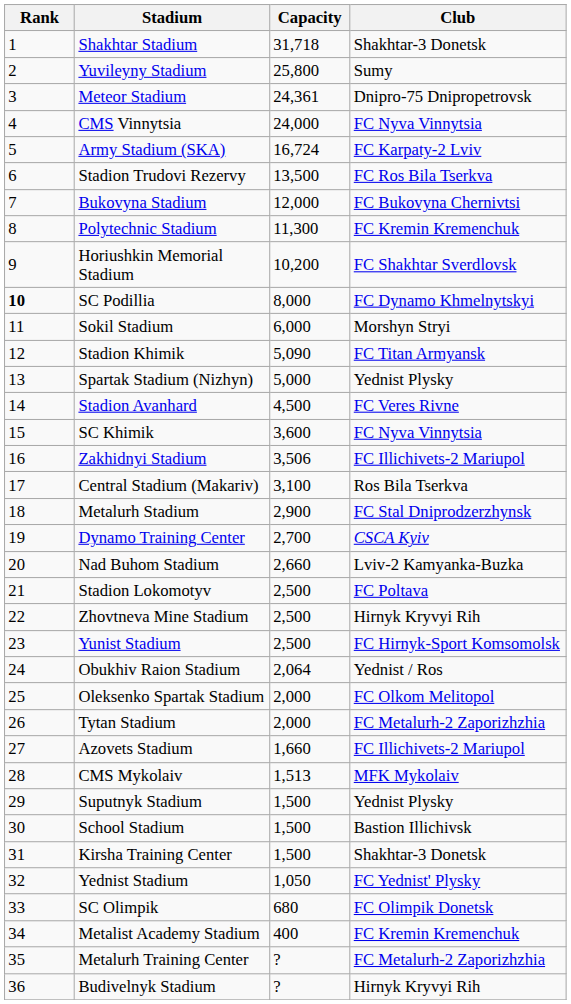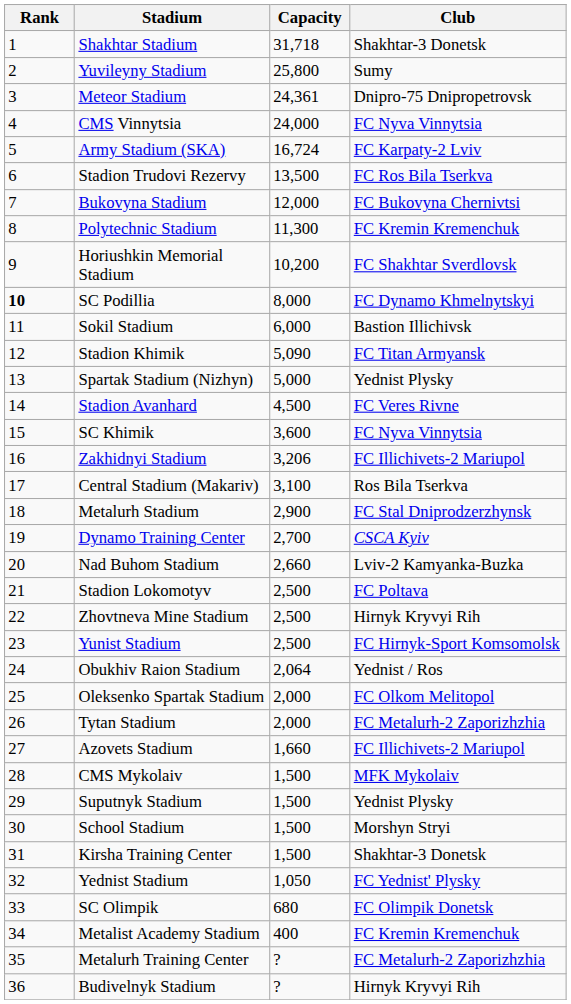 <table class="wikitable sortable">
 <tr>
 <th width=60>Rank</th>
 <th width=180>Stadium</th>
 <th width=70>Capacity</th>
 <th width=200>Club</th>
 </tr>
 <tr>
 <td>1</td>
 <td><a href='#'>Shakhtar Stadium</a></td>
 <td>31,718</td>
 <td>Shakhtar-3 Donetsk</td>
 </tr>
 <tr>
 <td>2</td>
 <td><a href='#'>Yuvileyny Stadium</a></td>
 <td>25,800</td>
 <td>Sumy</td>
 </tr>
 <tr>
 <td>3</td>
 <td><a href='#'>Meteor Stadium</a></td>
 <td>24,361</td>
 <td>Dnipro-75 Dnipropetrovsk</td>
 </tr>
 <tr>
 <td>4</td>
 <td><a href='#'>CMS</a> Vinnytsia</td>
 <td>24,000</td>
 <td><a href='#'>FC Nyva Vinnytsia</a></td>
 </tr>
 <tr>
 <td>5</td>
 <td><a href='#'>Army Stadium (SKA)</a></td>
 <td>16,724</td>
 <td><a href='#'>FC Karpaty-2 Lviv</a></td>
 </tr>
 <tr>
 <td>6</td>
 <td>Stadion Trudovi Rezervy</td>
 <td>13,500</td>
 <td><a href='#'>FC Ros Bila Tserkva</a></td>
 </tr>
 <tr>
 <td>7</td>
 <td><a href='#'>Bukovyna Stadium</a></td>
 <td>12,000</td>
 <td><a href='#'>FC Bukovyna Chernivtsi</a></td>
 </tr>
 <tr>
 <td>8</td>
 <td><a href='#'>Polytechnic Stadium</a></td>
 <td>11,300</td>
 <td><a href='#'>FC Kremin Kremenchuk</a></td>
 </tr>
 <tr>
 <td>9</td>
 <td>Horiushkin Memorial Stadium</td>
 <td>10,200</td>
 <td><a href='#'>FC Shakhtar Sverdlovsk</a></td>
 </tr>
 <tr>
 <td><strong>10</strong></td>
 <td>SC Podillia</td>
 <td>8,000</td>
 <td><a href='#'>FC Dynamo Khmelnytskyi</a></td>
 </tr>
 <tr>
 <td>11</td>
 <td>Sokil Stadium</td>
 <td>6,000</td>
-<td>Morshyn Stryi</td>
+<td>Bastion Illichivsk</td>
 </tr>
 <tr>
 <td>12</td>
 <td>Stadion Khimik</td>
 <td>5,090</td>
 <td><a href='#'>FC Titan Armyansk</a></td>
 </tr>
 <tr>
 <td>13</td>
 <td>Spartak Stadium (Nizhyn)</td>
 <td>5,000</td>
 <td>Yednist Plysky</td>
 </tr>
 <tr>
 <td>14</td>
 <td><a href='#'>Stadion Avanhard</a></td>
 <td>4,500</td>
 <td><a href='#'>FC Veres Rivne</a></td>
 </tr>
 <tr>
 <td>15</td>
 <td>SC Khimik</td>
 <td>3,600</td>
 <td><a href='#'>FC Nyva Vinnytsia</a></td>
 </tr>
 <tr>
 <td>16</td>
 <td><a href='#'>Zakhidnyi Stadium</a></td>
-<td>3,506</td>
+<td>3,206</td>
 <td><a href='#'>FC Illichivets-2 Mariupol</a></td>
 </tr>
 <tr>
 <td>17</td>
 <td>Central Stadium (Makariv)</td>
 <td>3,100</td>
 <td>Ros Bila Tserkva</td>
 </tr>
 <tr>
 <td>18</td>
 <td>Metalurh Stadium</td>
 <td>2,900</td>
 <td><a href='#'>FC Stal Dniprodzerzhynsk</a></td>
 </tr>
 <tr>
 <td>19</td>
 <td><a href='#'>Dynamo Training Center</a></td>
 <td>2,700</td>
 <td><em><a href='#'>CSCA Kyiv</a></em></td>
 </tr>
 <tr>
 <td>20</td>
 <td>Nad Buhom Stadium</td>
 <td>2,660</td>
 <td>Lviv-2 Kamyanka-Buzka</td>
 </tr>
 <tr>
 <td>21</td>
 <td>Stadion Lokomotyv</td>
 <td>2,500</td>
 <td><a href='#'>FC Poltava</a></td>
 </tr>
 <tr>
 <td>22</td>
 <td>Zhovtneva Mine Stadium</td>
 <td>2,500</td>
 <td>Hirnyk Kryvyi Rih</td>
 </tr>
 <tr>
 <td>23</td>
 <td><a href='#'>Yunist Stadium</a></td>
 <td>2,500</td>
 <td><a href='#'>FC Hirnyk-Sport Komsomolsk</a></td>
 </tr>
 <tr>
 <td>24</td>
 <td>Obukhiv Raion Stadium</td>
 <td>2,064</td>
 <td>Yednist / Ros</td>
 </tr>
 <tr>
 <td>25</td>
 <td>Oleksenko Spartak Stadium</td>
 <td>2,000</td>
 <td><a href='#'>FC Olkom Melitopol</a></td>
 </tr>
 <tr>
 <td>26</td>
 <td>Tytan Stadium</td>
 <td>2,000</td>
 <td><a href='#'>FC Metalurh-2 Zaporizhzhia</a></td>
 </tr>
 <tr>
 <td>27</td>
 <td>Azovets Stadium</td>
 <td>1,660</td>
 <td><a href='#'>FC Illichivets-2 Mariupol</a></td>
 </tr>
 <tr>
 <td>28</td>
 <td>CMS Mykolaiv</td>
-<td>1,513</td>
+<td>1,500</td>
 <td><a href='#'>MFK Mykolaiv</a></td>
 </tr>
 <tr>
 <td>29</td>
 <td>Suputnyk Stadium</td>
 <td>1,500</td>
 <td>Yednist Plysky</td>
 </tr>
 <tr>
 <td>30</td>
 <td>School Stadium</td>
 <td>1,500</td>
-<td>Bastion Illichivsk</td>
+<td>Morshyn Stryi</td>
 </tr>
 <tr>
 <td>31</td>
 <td>Kirsha Training Center</td>
 <td>1,500</td>
 <td>Shakhtar-3 Donetsk</td>
 </tr>
 <tr>
 <td>32</td>
 <td>Yednist Stadium</td>
 <td>1,050</td>
 <td><a href='#'>FC Yednist' Plysky</a></td>
 </tr>
 <tr>
 <td>33</td>
 <td>SC Olimpik</td>
 <td>680</td>
 <td><a href='#'>FC Olimpik Donetsk</a></td>
 </tr>
 <tr>
 <td>34</td>
 <td>Metalist Academy Stadium</td>
 <td>400</td>
 <td><a href='#'>FC Kremin Kremenchuk</a></td>
 </tr>
 <tr>
 <td>35</td>
 <td>Metalurh Training Center</td>
 <td>?</td>
 <td><a href='#'>FC Metalurh-2 Zaporizhzhia</a></td>
 </tr>
 <tr>
 <td>36</td>
 <td>Budivelnyk Stadium</td>
 <td>?</td>
 <td>Hirnyk Kryvyi Rih</td>
 </tr>
 </table>
